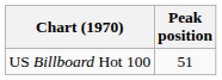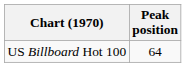 <table class="wikitable">
 <tr>
 <th>Chart (1970)</th>
 <th>Peak<br>position</th>
 </tr>
 <tr>
 <td>US <em>Billboard</em> Hot 100</td>
-<td style="text-align:center;">51</td>
+<td style="text-align:center;">64</td>
 </tr>
 </table>
